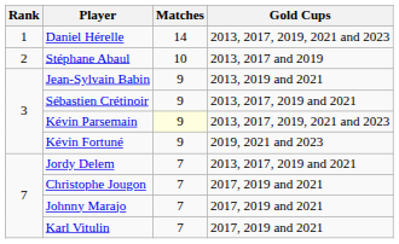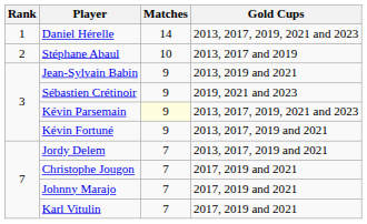 <table class="wikitable" style="text-align: left;">
 <tr>
 <th>Rank</th>
 <th>Player</th>
 <th>Matches</th>
 <th>Gold Cups</th>
 </tr>
 <tr>
 <td align=center>1</td>
 <td><a href='#'>Daniel Hérelle</a></td>
 <td align=center>14</td>
 <td>2013, 2017, 2019, 2021 and 2023</td>
 </tr>
 <tr>
 <td align=center>2</td>
 <td><a href='#'>Stéphane Abaul</a></td>
 <td align=center>10</td>
 <td>2013, 2017 and 2019</td>
 </tr>
 <tr>
 <td rowspan=4 align=center>3</td>
 <td><a href='#'>Jean-Sylvain Babin</a></td>
 <td align=center>9</td>
 <td>2013, 2019 and 2021</td>
 </tr>
 <tr>
 <td><a href='#'>Sébastien Crétinoir</a></td>
 <td align=center>9</td>
-<td>2013, 2017, 2019 and 2021</td>
+<td>2019, 2021 and 2023</td>
 </tr>
 <tr>
 <td><a href='#'>Kévin Parsemain</a></td>
 <td align=center style="background: lightyellow;">9</td>
 <td>2013, 2017, 2019, 2021 and 2023</td>
 </tr>
 <tr>
 <td><a href='#'>Kévin Fortuné</a></td>
 <td align=center>9</td>
-<td>2019, 2021 and 2023</td>
+<td>2013, 2017, 2019 and 2021</td>
 </tr>
 <tr>
 <td rowspan=4 align=center>7</td>
 <td><a href='#'>Jordy Delem</a></td>
 <td align=center>7</td>
 <td>2013, 2017, 2019 and 2021</td>
 </tr>
 <tr>
 <td><a href='#'>Christophe Jougon</a></td>
 <td align=center>7</td>
 <td>2017, 2019 and 2021</td>
 </tr>
 <tr>
 <td><a href='#'>Johnny Marajo</a></td>
 <td align=center>7</td>
 <td>2017, 2019 and 2021</td>
 </tr>
 <tr>
 <td><a href='#'>Karl Vitulin</a></td>
 <td align=center>7</td>
 <td>2017, 2019 and 2021</td>
 </tr>
 </table>
